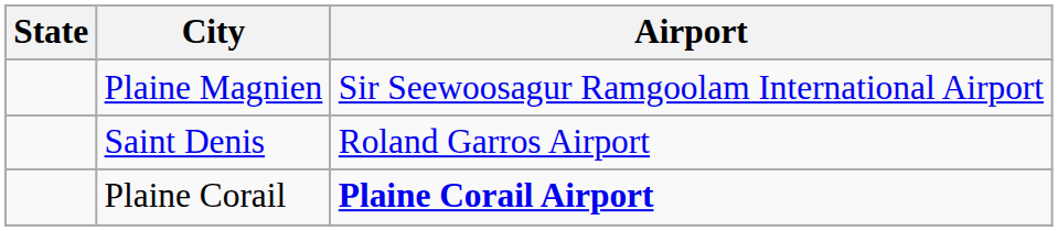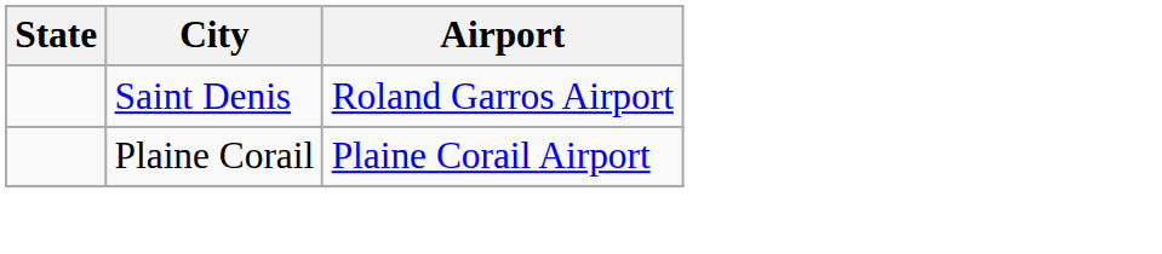 <table class="wikitable sortable">
 <tr>
 <th>State</th>
 <th>City</th>
 <th>Airport</th>
-</tr>
-<tr>
-<td></td>
-<td><a href='#'>Plaine Magnien</a></td>
-<td><a href='#'>Sir Seewoosagur Ramgoolam International Airport</a></td>
 </tr>
 <tr>
 <td></td>
 <td><a href='#'>Saint Denis</a></td>
 <td><a href='#'>Roland Garros Airport</a></td>
 </tr>
 <tr>
 <td></td>
 <td>Plaine Corail</td>
-<td><strong><a href='#'>Plaine Corail Airport</a></strong></td>
+<td><a href='#'>Plaine Corail Airport</a></td>
 </tr>
 <tr>
 </tr>
 </table>
